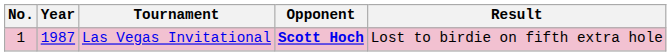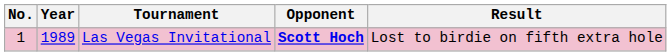 <table class="wikitable" style="font-size:95%;">
 <tr>
 <th>No.</th>
 <th>Year</th>
 <th>Tournament</th>
 <th>Opponent</th>
 <th>Result</th>
 </tr>
 <tr style="background:#F2C1D1;">
 <td align=center>1</td>
-<td><a href='#'>1987</a></td>
+<td><a href='#'>1989</a></td>
 <td><a href='#'>Las Vegas Invitational</a></td>
 <td><strong> <a href='#'>Scott Hoch</a></strong></td>
 <td>Lost to birdie on fifth extra hole</td>
 </tr>
 </table>
